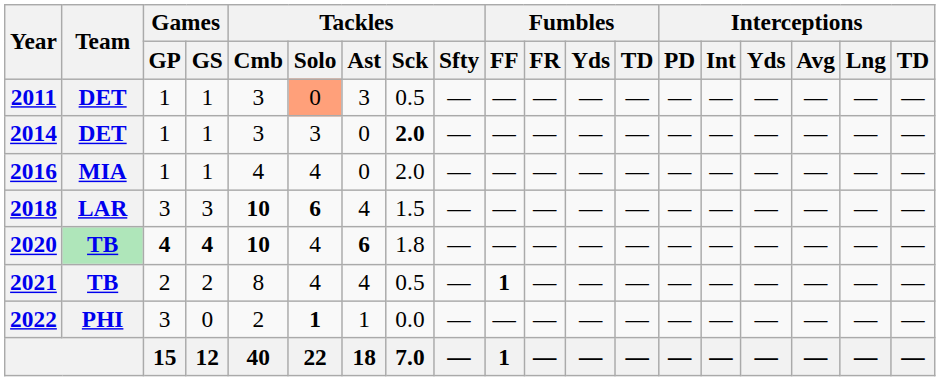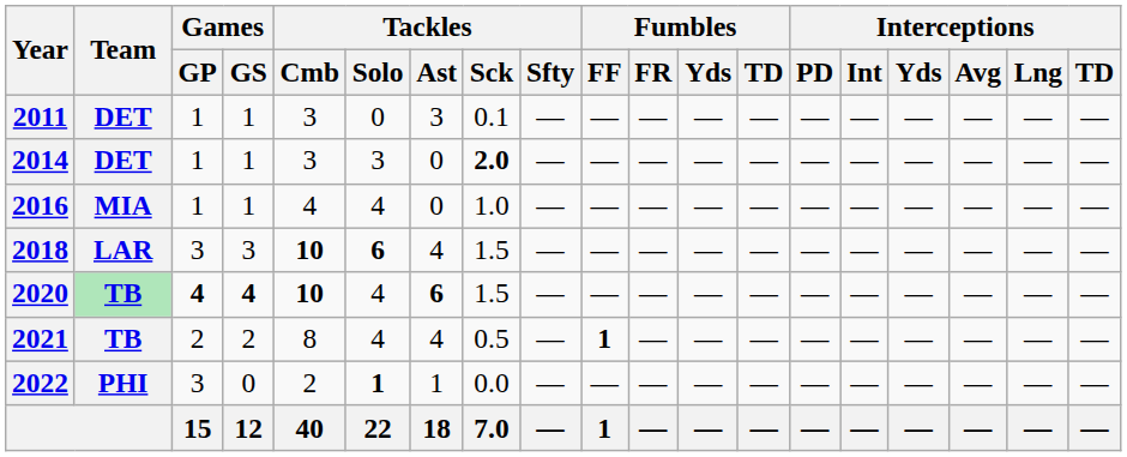 <table class= "wikitable" style="text-align:center">
 <tr>
 <th rowspan=2>Year</th>
 <th rowspan=2>Team</th>
 <th colspan=2>Games</th>
 <th colspan=5>Tackles</th>
 <th colspan=4>Fumbles</th>
 <th colspan=7>Interceptions</th>
 </tr>
 <tr>
 <th>GP</th>
 <th>GS</th>
 <th>Cmb</th>
 <th>Solo</th>
 <th>Ast</th>
 <th>Sck</th>
 <th>Sfty</th>
 <th>FF</th>
 <th>FR</th>
 <th>Yds</th>
 <th>TD</th>
 <th>PD</th>
 <th>Int</th>
 <th>Yds</th>
 <th>Avg</th>
 <th>Lng</th>
 <th>TD</th>
 </tr>
 <tr>
 <th><a href='#'>2011</a></th>
 <th><a href='#'>DET</a></th>
 <td>1</td>
 <td>1</td>
 <td>3</td>
-<td style="background: lightsalmon;">0</td>
+<td>0</td>
 <td>3</td>
-<td>0.5</td>
+<td>0.1</td>
 <td>—</td>
 <td>—</td>
 <td>—</td>
 <td>—</td>
 <td>—</td>
 <td>—</td>
 <td>—</td>
 <td>—</td>
 <td>—</td>
 <td>—</td>
 <td>—</td>
 </tr>
 <tr>
 <th><a href='#'>2014</a></th>
 <th><a href='#'>DET</a></th>
 <td>1</td>
 <td>1</td>
 <td>3</td>
 <td>3</td>
 <td>0</td>
 <td><strong>2.0</strong></td>
 <td>—</td>
 <td>—</td>
 <td>—</td>
 <td>—</td>
 <td>—</td>
 <td>—</td>
 <td>—</td>
 <td>—</td>
 <td>—</td>
 <td>—</td>
 <td>—</td>
 </tr>
 <tr>
 <th><a href='#'>2016</a></th>
 <th><a href='#'>MIA</a></th>
 <td>1</td>
 <td>1</td>
 <td>4</td>
 <td>4</td>
 <td>0</td>
-<td>2.0</td>
+<td>1.0</td>
 <td>—</td>
 <td>—</td>
 <td>—</td>
 <td>—</td>
 <td>—</td>
 <td>—</td>
 <td>—</td>
 <td>—</td>
 <td>—</td>
 <td>—</td>
 <td>—</td>
 </tr>
 <tr>
 <th><a href='#'>2018</a></th>
 <th><a href='#'>LAR</a></th>
 <td>3</td>
 <td>3</td>
 <td><strong>10</strong></td>
 <td><strong>6</strong></td>
 <td>4</td>
 <td>1.5</td>
 <td>—</td>
 <td>—</td>
 <td>—</td>
 <td>—</td>
 <td>—</td>
 <td>—</td>
 <td>—</td>
 <td>—</td>
 <td>—</td>
 <td>—</td>
 <td>—</td>
 </tr>
 <tr>
 <th><a href='#'>2020</a></th>
 <th style="background:#afe6ba; width:3em"><a href='#'>TB</a></th>
 <td><strong>4</strong></td>
 <td><strong>4</strong></td>
 <td><strong>10</strong></td>
 <td>4</td>
 <td><strong>6</strong></td>
-<td>1.8</td>
+<td>1.5</td>
 <td>—</td>
 <td>—</td>
 <td>—</td>
 <td>—</td>
 <td>—</td>
 <td>—</td>
 <td>—</td>
 <td>—</td>
 <td>—</td>
 <td>—</td>
 <td>—</td>
 </tr>
 <tr>
 <th><a href='#'>2021</a></th>
 <th><a href='#'>TB</a></th>
 <td>2</td>
 <td>2</td>
 <td>8</td>
 <td>4</td>
 <td>4</td>
 <td>0.5</td>
 <td>—</td>
 <td><strong>1</strong></td>
 <td>—</td>
 <td>—</td>
 <td>—</td>
 <td>—</td>
 <td>—</td>
 <td>—</td>
 <td>—</td>
 <td>—</td>
 <td>—</td>
 </tr>
 <tr>
 <th><a href='#'>2022</a></th>
 <th><a href='#'>PHI</a></th>
 <td>3</td>
 <td>0</td>
 <td>2</td>
 <td><strong>1</strong></td>
 <td>1</td>
 <td>0.0</td>
 <td>—</td>
 <td>—</td>
 <td>—</td>
 <td>—</td>
 <td>—</td>
 <td>—</td>
 <td>—</td>
 <td>—</td>
 <td>—</td>
 <td>—</td>
 <td>—</td>
 </tr>
 <tr>
 <th colspan=2></th>
 <th>15</th>
 <th>12</th>
 <th>40</th>
 <th>22</th>
 <th>18</th>
 <th>7.0</th>
 <th>—</th>
 <th>1</th>
 <th>—</th>
 <th>—</th>
 <th>—</th>
 <th>—</th>
 <th>—</th>
 <th>—</th>
 <th>—</th>
 <th>—</th>
 <th>—</th>
 </tr>
 </table>
